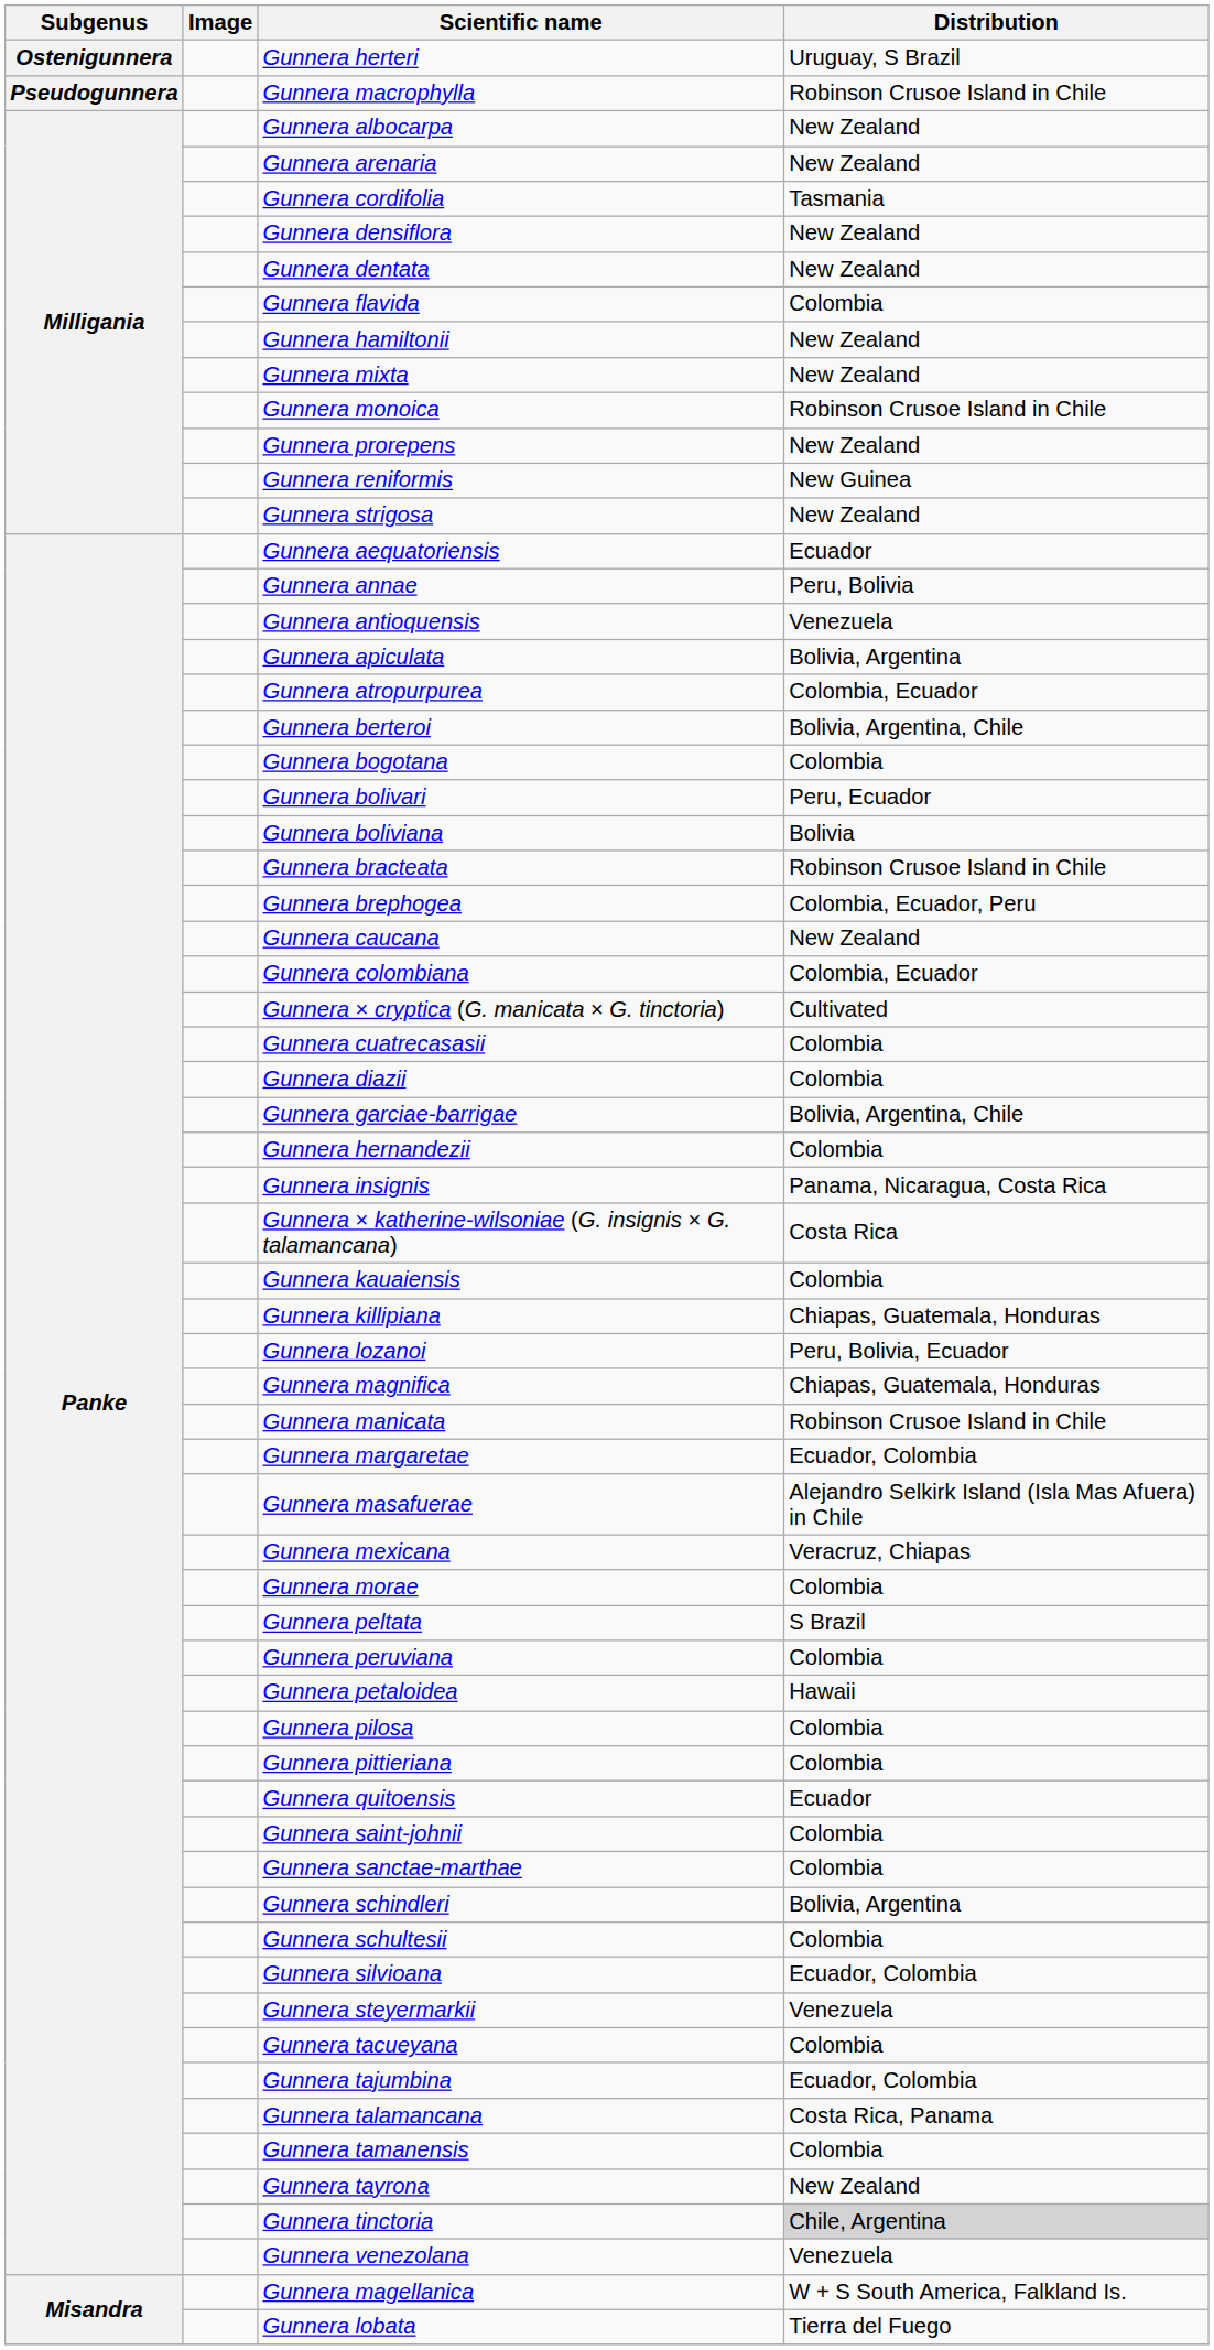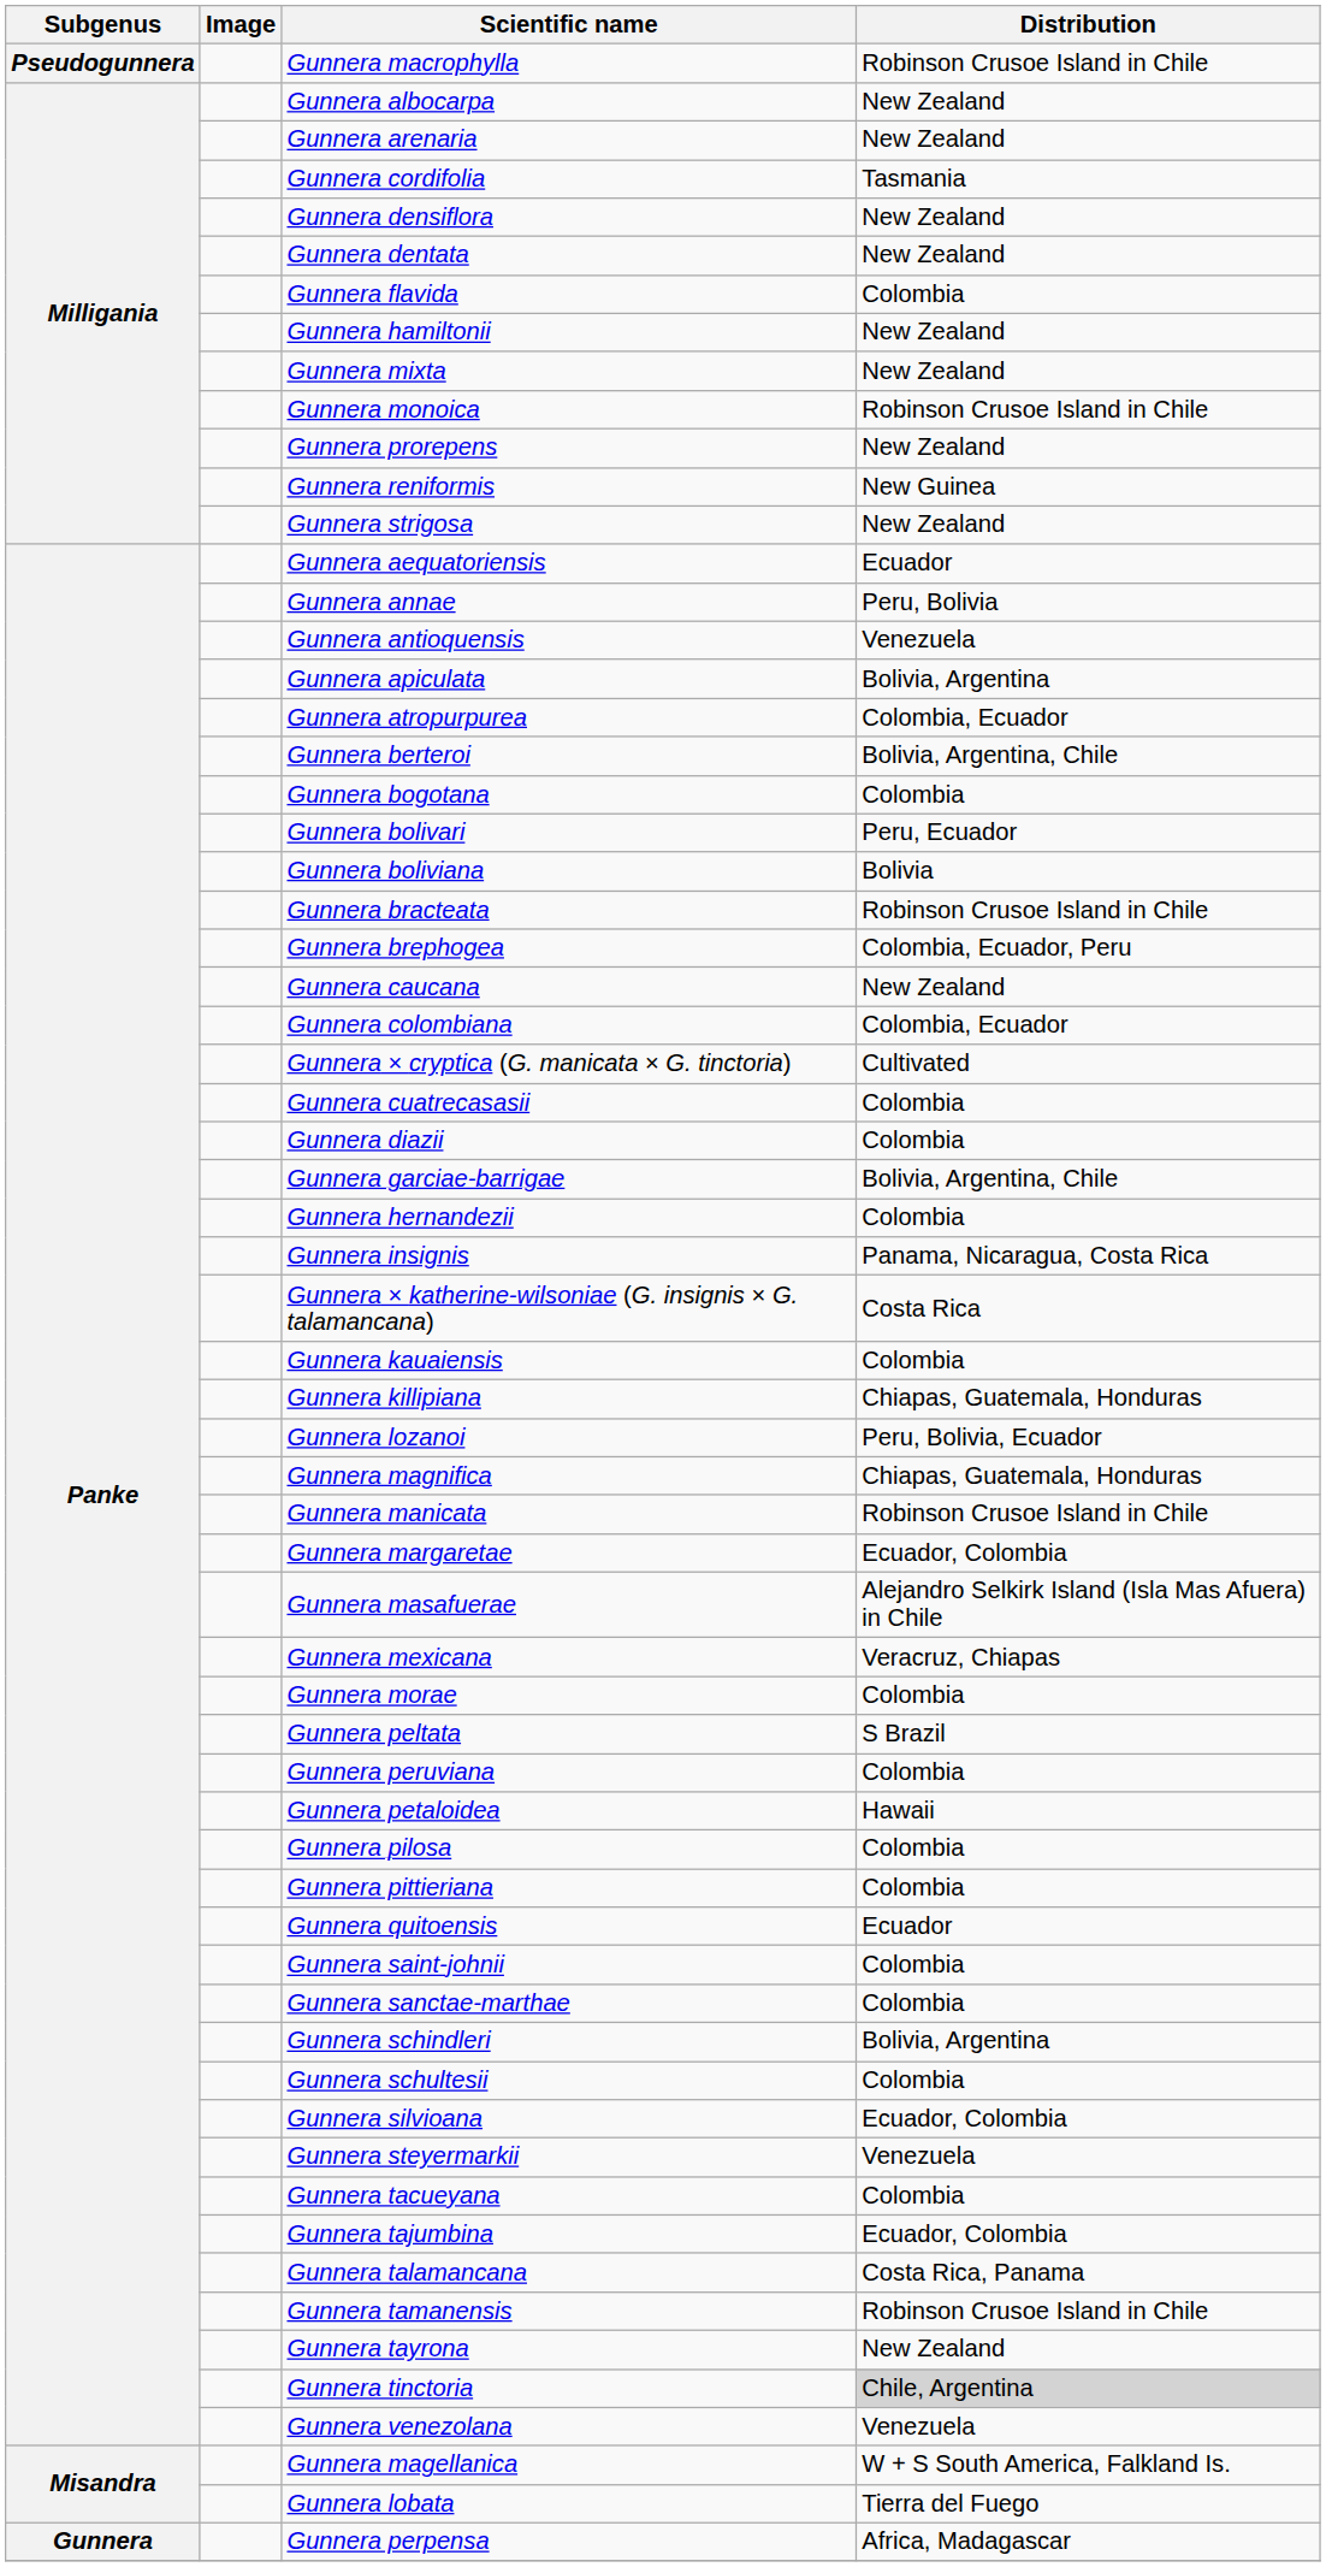 <table class="wikitable sortable collapsible">
 <tr>
 <th>Subgenus</th>
 <th>Image</th>
 <th>Scientific name</th>
 <th>Distribution</th>
-</tr>
-<tr>
-<th rowspan="1" style="text-align:center;"><em>Ostenigunnera</em> </th>
-<td></td>
-<td><em><a href='#'>Gunnera herteri</a></em> </td>
-<td>Uruguay, S Brazil</td>
 </tr>
 <tr>
 <th rowspan="1" style="text-align:center;"><em>Pseudogunnera</em>  </th>
 <td></td>
 <td><em><a href='#'>Gunnera macrophylla</a></em> </td>
 <td>Robinson Crusoe Island in Chile</td>
 </tr>
 <tr>
 <th rowspan="12" style="text-align:center;"><em>Milligania</em> </th>
 <td></td>
 <td><em><a href='#'>Gunnera albocarpa</a></em> </td>
 <td>New Zealand</td>
 </tr>
 <tr>
 <td></td>
 <td><em><a href='#'>Gunnera arenaria</a></em> </td>
 <td>New Zealand</td>
 </tr>
 <tr>
 <td></td>
 <td><em><a href='#'>Gunnera cordifolia</a></em> </td>
 <td>Tasmania</td>
 </tr>
 <tr>
 <td></td>
 <td><em><a href='#'>Gunnera densiflora</a></em> </td>
 <td>New Zealand</td>
 </tr>
 <tr>
 <td></td>
 <td><em><a href='#'>Gunnera dentata</a></em> </td>
 <td>New Zealand</td>
 </tr>
 <tr>
 <td></td>
 <td><em><a href='#'>Gunnera flavida</a></em> </td>
 <td>Colombia</td>
 </tr>
 <tr>
 <td></td>
 <td><em><a href='#'>Gunnera hamiltonii</a></em> </td>
 <td>New Zealand</td>
 </tr>
 <tr>
 <td></td>
 <td><em><a href='#'>Gunnera mixta</a></em> </td>
 <td>New Zealand</td>
 </tr>
 <tr>
 <td></td>
 <td><em><a href='#'>Gunnera monoica</a></em> </td>
 <td>Robinson Crusoe Island in Chile</td>
 </tr>
 <tr>
 <td></td>
 <td><em><a href='#'>Gunnera prorepens</a></em> </td>
 <td>New Zealand</td>
 </tr>
 <tr>
 <td></td>
 <td><em><a href='#'>Gunnera reniformis</a></em> </td>
 <td>New Guinea</td>
 </tr>
 <tr>
 <td></td>
 <td><em><a href='#'>Gunnera strigosa</a></em> </td>
 <td>New Zealand</td>
 </tr>
 <tr>
 <th rowspan="48" style="text-align:center;"><em>Panke</em> </th>
 <td></td>
 <td><em><a href='#'>Gunnera aequatoriensis</a></em> </td>
 <td>Ecuador</td>
 </tr>
 <tr>
 <td></td>
 <td><em><a href='#'>Gunnera annae</a></em> </td>
 <td>Peru, Bolivia</td>
 </tr>
 <tr>
 <td></td>
 <td><em><a href='#'>Gunnera antioquensis</a></em> </td>
 <td>Venezuela</td>
 </tr>
 <tr>
 <td></td>
 <td><em><a href='#'>Gunnera apiculata</a></em> </td>
 <td>Bolivia, Argentina</td>
 </tr>
 <tr>
 <td></td>
 <td><em><a href='#'>Gunnera atropurpurea</a></em> </td>
 <td>Colombia, Ecuador</td>
 </tr>
 <tr>
 <td></td>
 <td><em><a href='#'>Gunnera berteroi</a></em> </td>
 <td>Bolivia, Argentina, Chile</td>
 </tr>
 <tr>
 <td></td>
 <td><em><a href='#'>Gunnera bogotana</a></em> </td>
 <td>Colombia</td>
 </tr>
 <tr>
 <td></td>
 <td><em><a href='#'>Gunnera bolivari</a></em> </td>
 <td>Peru, Ecuador</td>
 </tr>
 <tr>
 <td></td>
 <td><em><a href='#'>Gunnera boliviana</a></em> </td>
 <td>Bolivia</td>
 </tr>
 <tr>
 <td></td>
 <td><em><a href='#'>Gunnera bracteata</a></em> </td>
 <td>Robinson Crusoe Island in Chile</td>
 </tr>
 <tr>
 <td></td>
 <td><em><a href='#'>Gunnera brephogea</a></em> </td>
 <td>Colombia, Ecuador, Peru</td>
 </tr>
 <tr>
 <td></td>
 <td><em><a href='#'>Gunnera caucana</a></em> </td>
 <td>New Zealand</td>
 </tr>
 <tr>
 <td></td>
 <td><em><a href='#'>Gunnera colombiana</a></em> </td>
 <td>Colombia, Ecuador</td>
 </tr>
 <tr>
 <td></td>
 <td><a href='#'><em>Gunnera</em> × <em>cryptica</em></a>  (<em>G. manicata</em> × <em>G. tinctoria</em>)</td>
 <td>Cultivated</td>
 </tr>
 <tr>
 <td></td>
 <td><em><a href='#'>Gunnera cuatrecasasii</a></em> </td>
 <td>Colombia</td>
 </tr>
 <tr>
 <td></td>
 <td><em><a href='#'>Gunnera diazii</a></em> </td>
 <td>Colombia</td>
 </tr>
 <tr>
 <td></td>
 <td><em><a href='#'>Gunnera garciae-barrigae</a></em> </td>
 <td>Bolivia, Argentina, Chile</td>
 </tr>
 <tr>
 <td></td>
 <td><em><a href='#'>Gunnera hernandezii</a></em> </td>
 <td>Colombia</td>
 </tr>
 <tr>
 <td></td>
 <td><em><a href='#'>Gunnera insignis</a></em> </td>
 <td>Panama, Nicaragua, Costa Rica</td>
 </tr>
 <tr>
 <td></td>
 <td><a href='#'><em>Gunnera</em> × <em>katherine-wilsoniae</em></a>  (<em>G. insignis</em> × <em>G. talamancana</em>)</td>
 <td>Costa Rica</td>
 </tr>
 <tr>
 <td></td>
 <td><em><a href='#'>Gunnera kauaiensis</a></em> </td>
 <td>Colombia</td>
 </tr>
 <tr>
 <td></td>
 <td><em><a href='#'>Gunnera killipiana</a></em> </td>
 <td>Chiapas, Guatemala, Honduras</td>
 </tr>
 <tr>
 <td></td>
 <td><em><a href='#'>Gunnera lozanoi</a></em> </td>
 <td>Peru, Bolivia, Ecuador</td>
 </tr>
 <tr>
 <td></td>
 <td><em><a href='#'>Gunnera magnifica</a></em> </td>
 <td>Chiapas, Guatemala, Honduras</td>
 </tr>
 <tr>
 <td></td>
 <td><em><a href='#'>Gunnera manicata</a></em> </td>
 <td>Robinson Crusoe Island in Chile</td>
 </tr>
 <tr>
 <td></td>
 <td><em><a href='#'>Gunnera margaretae</a></em> </td>
 <td>Ecuador, Colombia</td>
 </tr>
 <tr>
 <td></td>
 <td><em><a href='#'>Gunnera masafuerae</a></em> </td>
 <td>Alejandro Selkirk Island (Isla Mas Afuera) in Chile</td>
 </tr>
 <tr>
 <td></td>
 <td><em><a href='#'>Gunnera mexicana</a></em> </td>
 <td>Veracruz, Chiapas</td>
 </tr>
 <tr>
 <td></td>
 <td><em><a href='#'>Gunnera morae</a></em> </td>
 <td>Colombia</td>
 </tr>
 <tr>
 <td></td>
 <td><em><a href='#'>Gunnera peltata</a></em> </td>
 <td>S Brazil</td>
 </tr>
 <tr>
 <td></td>
 <td><em><a href='#'>Gunnera peruviana</a></em> </td>
 <td>Colombia</td>
 </tr>
 <tr>
 <td></td>
 <td><em><a href='#'>Gunnera petaloidea</a></em> </td>
 <td>Hawaii</td>
 </tr>
 <tr>
 <td></td>
 <td><em><a href='#'>Gunnera pilosa</a></em> </td>
 <td>Colombia</td>
 </tr>
 <tr>
 <td></td>
 <td><em><a href='#'>Gunnera pittieriana</a></em> </td>
 <td>Colombia</td>
 </tr>
 <tr>
 <td></td>
 <td><em><a href='#'>Gunnera quitoensis</a></em> </td>
 <td>Ecuador</td>
 </tr>
 <tr>
 <td></td>
 <td><em><a href='#'>Gunnera saint-johnii</a></em> </td>
 <td>Colombia</td>
 </tr>
 <tr>
 <td></td>
 <td><em><a href='#'>Gunnera sanctae-marthae</a></em> </td>
 <td>Colombia</td>
 </tr>
 <tr>
 <td></td>
 <td><em><a href='#'>Gunnera schindleri</a></em> </td>
 <td>Bolivia, Argentina</td>
 </tr>
 <tr>
 <td></td>
 <td><em><a href='#'>Gunnera schultesii</a></em> </td>
 <td>Colombia</td>
 </tr>
 <tr>
 <td></td>
 <td><em><a href='#'>Gunnera silvioana</a></em> </td>
 <td>Ecuador, Colombia</td>
 </tr>
 <tr>
 <td></td>
 <td><em><a href='#'>Gunnera steyermarkii</a></em> </td>
 <td>Venezuela</td>
 </tr>
 <tr>
 <td></td>
 <td><em><a href='#'>Gunnera tacueyana</a></em> </td>
 <td>Colombia</td>
 </tr>
 <tr>
 <td></td>
 <td><em><a href='#'>Gunnera tajumbina</a></em> </td>
 <td>Ecuador, Colombia</td>
 </tr>
 <tr>
 <td></td>
 <td><em><a href='#'>Gunnera talamancana</a></em> </td>
 <td>Costa Rica, Panama</td>
 </tr>
 <tr>
 <td></td>
 <td><em><a href='#'>Gunnera tamanensis</a></em> </td>
-<td>Colombia</td>
+<td>Robinson Crusoe Island in Chile</td>
 </tr>
 <tr>
 <td></td>
 <td><em><a href='#'>Gunnera tayrona</a></em> </td>
 <td>New Zealand</td>
 </tr>
 <tr>
 <td></td>
 <td><em><a href='#'>Gunnera tinctoria</a></em> </td>
 <td style="background: lightgrey;">Chile, Argentina</td>
 </tr>
 <tr>
 <td></td>
 <td><em><a href='#'>Gunnera venezolana</a></em> </td>
 <td>Venezuela</td>
 </tr>
 <tr>
 <th rowspan="2" style="text-align:center;"><em>Misandra</em> </th>
 <td></td>
 <td><em><a href='#'>Gunnera magellanica</a></em> </td>
 <td>W + S South America, Falkland Is.</td>
 </tr>
 <tr>
 <td></td>
 <td><em><a href='#'>Gunnera lobata</a></em> </td>
 <td>Tierra del Fuego</td>
 </tr>
 <tr>
+<th rowspan="1" style="text-align:center;"><em>Gunnera</em></th>
+<td></td>
+<td><em><a href='#'>Gunnera perpensa</a></em> </td>
+<td>Africa, Madagascar</td>
+</tr>
+<tr>
 </tr>
 </table>
